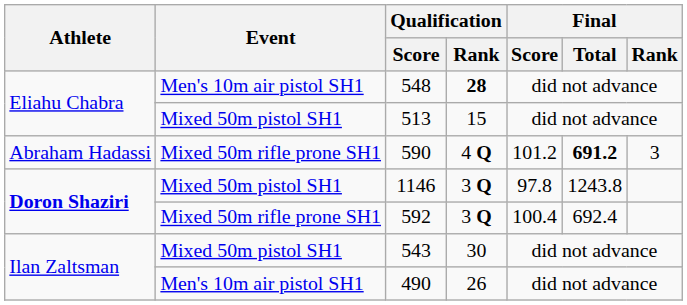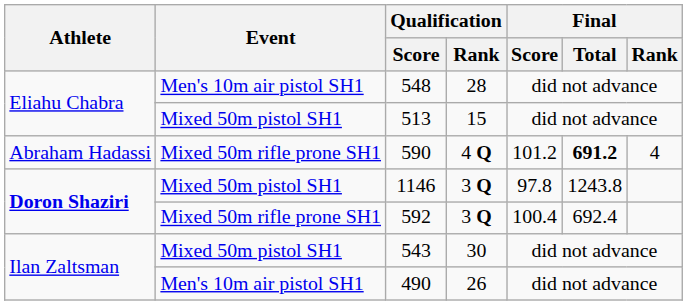 <table class=wikitable style="font-size:90%">
 <tr>
 <th rowspan="2">Athlete</th>
 <th rowspan="2">Event</th>
 <th colspan="2">Qualification</th>
 <th colspan="3">Final</th>
 </tr>
 <tr>
 <th>Score</th>
 <th>Rank</th>
 <th>Score</th>
 <th>Total</th>
 <th>Rank</th>
 </tr>
 <tr>
 <td rowspan="2"><a href='#'>Eliahu Chabra</a></td>
 <td><a href='#'>Men's 10m air pistol SH1</a></td>
 <td align=center>548</td>
-<td align=center><strong>28</strong></td>
+<td align=center>28</td>
 <td align=center colspan="3">did not advance</td>
 </tr>
 <tr>
 <td><a href='#'>Mixed 50m pistol SH1</a></td>
 <td align=center>513</td>
 <td align=center>15</td>
 <td align=center colspan="3">did not advance</td>
 </tr>
 <tr>
 <td><a href='#'>Abraham Hadassi</a></td>
 <td><a href='#'>Mixed 50m rifle prone SH1</a></td>
 <td align=center>590</td>
 <td align=center>4 <strong>Q</strong></td>
 <td align=center>101.2</td>
 <td align=center><strong>691.2</strong></td>
-<td align=center>3</td>
+<td align=center>4</td>
 </tr>
 <tr>
 <td rowspan="2"><strong><a href='#'>Doron Shaziri</a></strong></td>
 <td><a href='#'>Mixed 50m pistol SH1</a></td>
 <td align=center>1146</td>
 <td align=center>3 <strong>Q</strong></td>
 <td align=center>97.8</td>
 <td align=center>1243.8</td>
 <td align=center></td>
 </tr>
 <tr>
 <td><a href='#'>Mixed 50m rifle prone SH1</a></td>
 <td align=center>592</td>
 <td align=center>3 <strong>Q</strong></td>
 <td align=center>100.4</td>
 <td align=center>692.4</td>
 <td align=center></td>
 </tr>
 <tr>
 <td rowspan="2"><a href='#'>Ilan Zaltsman</a></td>
 <td><a href='#'>Mixed 50m pistol SH1</a></td>
 <td align=center>543</td>
 <td align=center>30</td>
 <td align=center colspan="3">did not advance</td>
 </tr>
 <tr>
 <td><a href='#'>Men's 10m air pistol SH1</a></td>
 <td align=center>490</td>
 <td align=center>26</td>
 <td align=center colspan="3">did not advance</td>
 </tr>
 </table>
